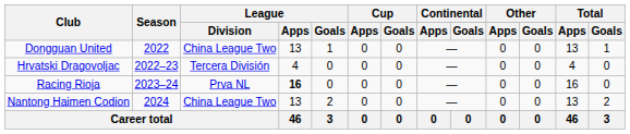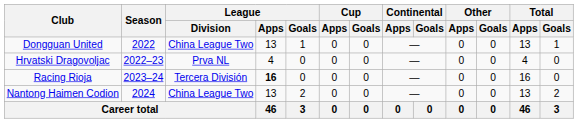 <table class=wikitable style=text-align:center>
 <tr>
 <th rowspan="2">Club</th>
 <th rowspan="2">Season</th>
 <th colspan="3">League</th>
 <th colspan="2">Cup</th>
 <th colspan="2">Continental</th>
 <th colspan="2">Other</th>
 <th colspan="2">Total</th>
 </tr>
 <tr>
 <th>Division</th>
 <th>Apps</th>
 <th>Goals</th>
 <th>Apps</th>
 <th>Goals</th>
 <th>Apps</th>
 <th>Goals</th>
 <th>Apps</th>
 <th>Goals</th>
 <th>Apps</th>
 <th>Goals</th>
 </tr>
 <tr>
 <td><a href='#'>Dongguan United</a></td>
 <td><a href='#'>2022</a></td>
 <td><a href='#'>China League Two</a></td>
 <td>13</td>
 <td>1</td>
 <td>0</td>
 <td>0</td>
 <td colspan="2">—</td>
 <td>0</td>
 <td>0</td>
 <td>13</td>
 <td>1</td>
 </tr>
 <tr>
 <td><a href='#'>Hrvatski Dragovoljac</a></td>
 <td><a href='#'>2022–23</a></td>
-<td><a href='#'>Tercera División</a></td>
+<td><a href='#'>Prva NL</a></td>
 <td>4</td>
 <td>0</td>
 <td>0</td>
 <td>0</td>
 <td colspan="2">—</td>
 <td>0</td>
 <td>0</td>
 <td>4</td>
 <td>0</td>
 </tr>
 <tr>
 <td><a href='#'>Racing Rioja</a></td>
 <td><a href='#'>2023–24</a></td>
-<td><a href='#'>Prva NL</a></td>
+<td><a href='#'>Tercera División</a></td>
 <td><strong>16</strong></td>
 <td>0</td>
 <td>0</td>
 <td>0</td>
 <td colspan="2">—</td>
 <td>0</td>
 <td>0</td>
 <td>16</td>
 <td>0</td>
 </tr>
 <tr>
 <td><a href='#'>Nantong Haimen Codion</a></td>
 <td><a href='#'>2024</a></td>
 <td><a href='#'>China League Two</a></td>
 <td>13</td>
 <td>2</td>
 <td>0</td>
 <td>0</td>
 <td colspan="2">—</td>
 <td>0</td>
 <td>0</td>
 <td>13</td>
 <td>2</td>
 </tr>
 <tr>
 <th colspan="3">Career total</th>
 <th>46</th>
 <th>3</th>
 <th>0</th>
 <th>0</th>
 <th>0</th>
 <th>0</th>
 <th>0</th>
 <th>0</th>
 <th>46</th>
 <th>3</th>
 </tr>
 </table>
